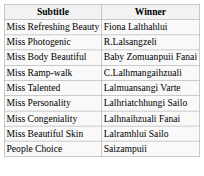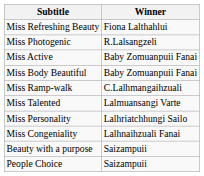 <table class="wikitable">
 <tr>
 <th>Subtitle</th>
 <th>Winner</th>
 </tr>
 <tr>
 <td>Miss Refreshing Beauty</td>
 <td>Fiona Lalthahlui</td>
 </tr>
 <tr>
 <td>Miss Photogenic</td>
 <td>R.Lalsangzeli</td>
+</tr>
+<tr>
+<td>Miss Active</td>
+<td>Baby Zomuanpuii Fanai</td>
 </tr>
 <tr>
 <td>Miss Body Beautiful</td>
 <td>Baby Zomuanpuii Fanai</td>
 </tr>
 <tr>
 <td>Miss Ramp-walk</td>
 <td>C.Lalhmangaihzuali</td>
 </tr>
 <tr>
 <td>Miss Talented</td>
 <td>Lalmuansangi Varte</td>
 </tr>
 <tr>
 <td>Miss Personality</td>
 <td>Lalhriatchhungi Sailo</td>
 </tr>
 <tr>
 <td>Miss Congeniality</td>
 <td>Lalhnaihzuali Fanai</td>
 </tr>
 <tr>
-<td>Miss Beautiful Skin</td>
-<td>Lalramhlui Sailo</td>
+<td>Beauty with a purpose</td>
+<td>Saizampuii</td>
 </tr>
 <tr>
 <td>People Choice</td>
 <td>Saizampuii</td>
 </tr>
 </table>
